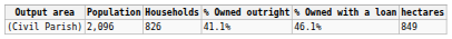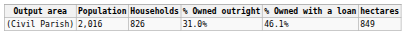 <table class="wikitable">
 <tr>
 </tr>
 <tr>
 <th>Output area</th>
 <th>Population</th>
 <th>Households</th>
 <th>% Owned outright</th>
 <th>% Owned with a loan</th>
 <th>hectares</th>
 </tr>
 <tr>
 <td>(Civil Parish)</td>
-<td>2,096</td>
+<td>2,016</td>
 <td>826</td>
-<td>41.1%</td>
+<td>31.0%</td>
 <td>46.1%</td>
 <td>849</td>
 </tr>
 </table>
